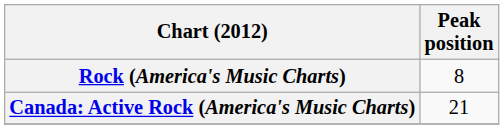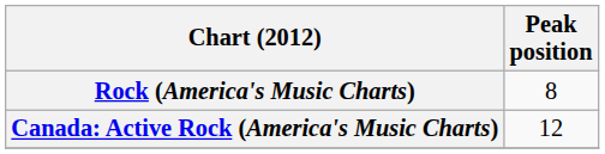 <table class="wikitable sortable plainrowheaders" style="text-align:center">
 <tr>
 <th>Chart (2012)</th>
 <th>Peak<br>position</th>
 </tr>
 <tr>
 <th scope="row"><a href='#'>Rock</a> (<em>America's Music Charts</em>)</th>
 <td style="text-align:center;">8</td>
 </tr>
 <tr>
 <th scope="row"><a href='#'>Canada: Active Rock</a> (<em>America's Music Charts</em>)</th>
-<td style="text-align:center;">21</td>
+<td style="text-align:center;">12</td>
 </tr>
 <tr>
 </tr>
 </table>
